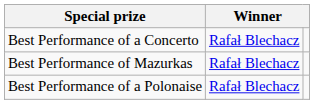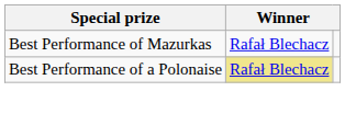 <table class="wikitable">
 <tr>
 <th>Special prize</th>
 <th colspan="2">Winner</th>
-</tr>
-<tr>
-<td>Best Performance of a Concerto</td>
-<td><a href='#'>Rafał Blechacz</a></td>
-<td></td>
 </tr>
 <tr>
 <td>Best Performance of Mazurkas</td>
 <td><a href='#'>Rafał Blechacz</a></td>
 <td></td>
 </tr>
 <tr>
 <td>Best Performance of a Polonaise</td>
-<td><a href='#'>Rafał Blechacz</a></td>
+<td style="background: khaki;"><a href='#'>Rafał Blechacz</a></td>
 <td></td>
 </tr>
 </table>
